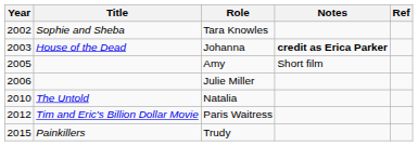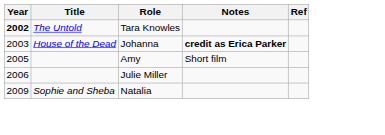 <table class="wikitable sortable">
 <tr>
 <th scope="col">Year</th>
 <th scope="col">Title</th>
 <th scope="col">Role</th>
 <th scope="col" ! class="unsortable">Notes</th>
 <th scope="col" class="unsortable">Ref</th>
 </tr>
 <tr>
-<td>2002</td>
-<td><em>Sophie and Sheba</em></td>
+<td><strong>2002</strong></td>
+<td data-sort-value="Untold, The"><em><a href='#'>The Untold</a></em></td>
 <td>Tara Knowles</td>
 <td></td>
 <td></td>
 </tr>
 <tr>
 <td>2003</td>
 <td><em><a href='#'>House of the Dead</a></em></td>
 <td>Johanna</td>
 <td><strong>credit as Erica Parker</strong></td>
 <td></td>
 </tr>
 <tr>
 <td>2005</td>
 <td><em></em></td>
 <td>Amy</td>
 <td>Short film</td>
 <td></td>
 </tr>
 <tr>
 <td>2006</td>
 <td><em></em></td>
 <td>Julie Miller</td>
 <td></td>
 <td></td>
 </tr>
 <tr>
-<td>2010</td>
-<td data-sort-value="Untold, The"><em><a href='#'>The Untold</a></em></td>
+<td>2009</td>
+<td><em>Sophie and Sheba</em></td>
 <td>Natalia</td>
 <td></td>
 <td></td>
 </tr>
-<tr>
-<td>2012</td>
-<td><em><a href='#'>Tim and Eric's Billion Dollar Movie</a></em></td>
-<td>Paris Waitress</td>
-<td></td>
-<td></td>
-</tr>
-<tr>
-<td>2015</td>
-<td><em>Painkillers</em></td>
-<td>Trudy</td>
-<td></td>
-<td></td>
-</tr>
 </table>
